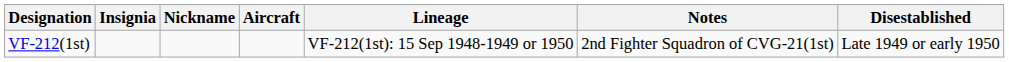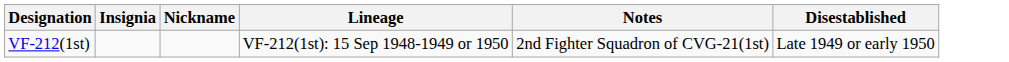 <table class="wikitable">
 <tr>
 <th>Designation</th>
 <th>Insignia</th>
 <th>Nickname</th>
-<th>Aircraft</th>
 <th>Lineage</th>
 <th>Notes</th>
 <th>Disestablished</th>
 </tr>
 <tr>
 <td><a href='#'>VF-212</a>(1st)</td>
 <td></td>
 <td></td>
-<td></td>
 <td>VF-212(1st): 15 Sep 1948-1949 or 1950</td>
 <td>2nd Fighter Squadron of CVG-21(1st)</td>
 <td>Late 1949 or early 1950</td>
 </tr>
 </table>
